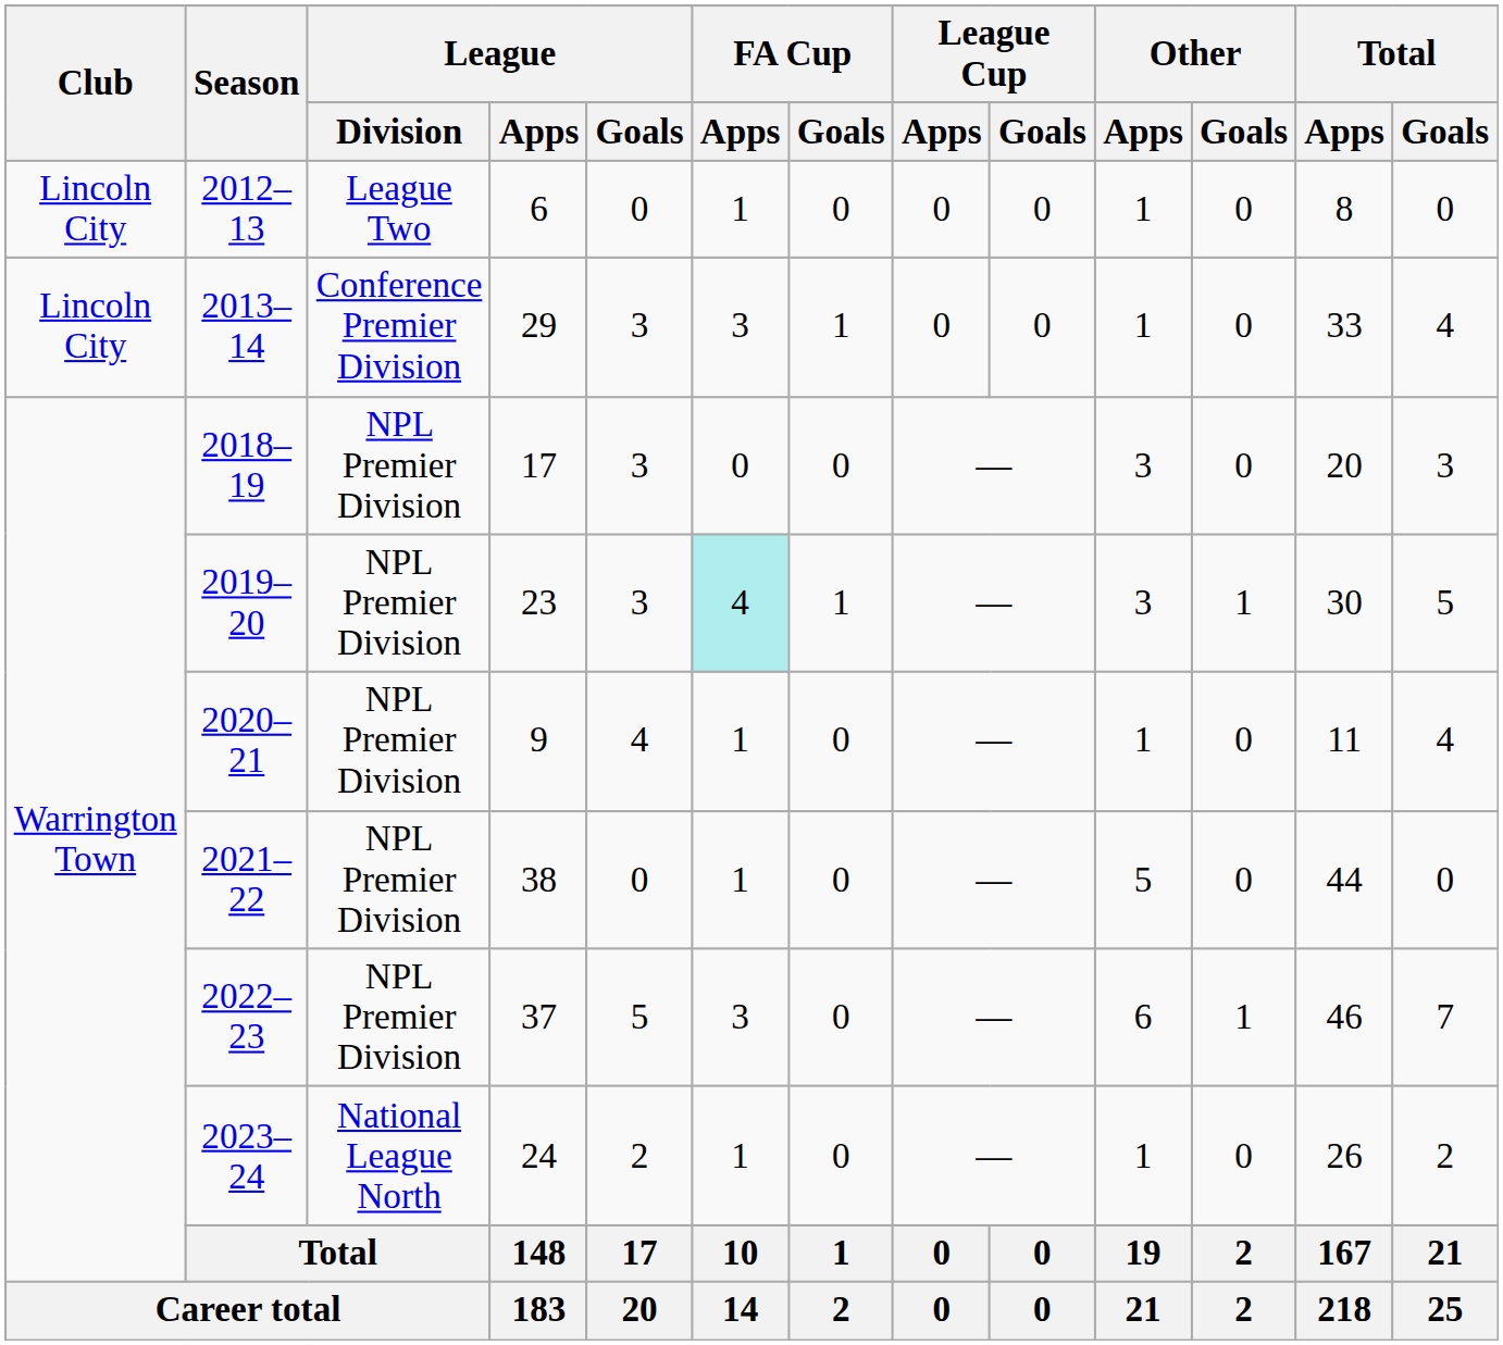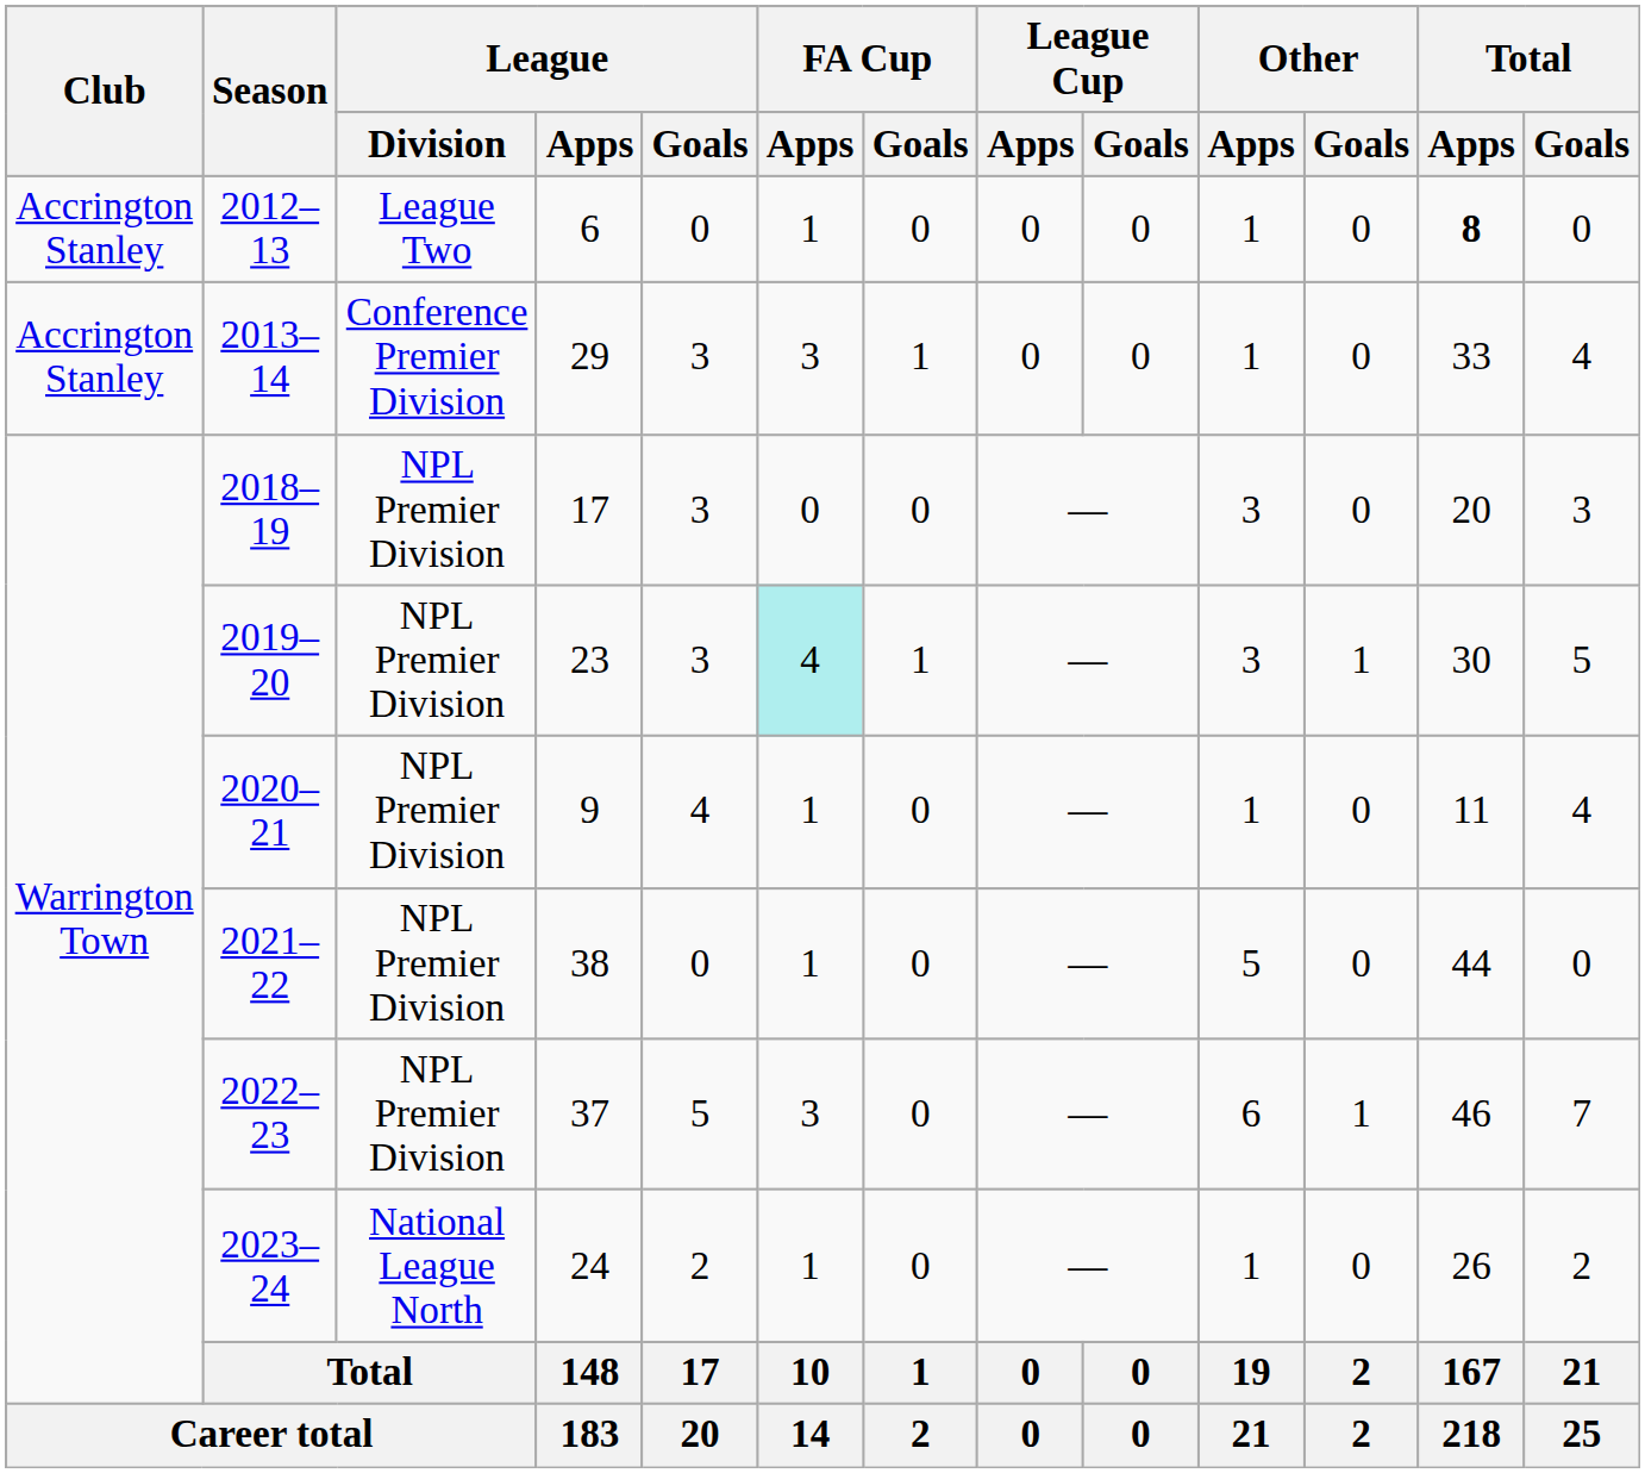 <table class="wikitable" style="text-align: center;">
 <tr>
 <th rowspan="2">Club</th>
 <th rowspan="2">Season</th>
 <th colspan="3">League</th>
 <th colspan="2">FA Cup</th>
 <th colspan="2">League Cup</th>
 <th colspan="2">Other</th>
 <th colspan="2">Total</th>
 </tr>
 <tr>
 <th>Division</th>
 <th>Apps</th>
 <th>Goals</th>
 <th>Apps</th>
 <th>Goals</th>
 <th>Apps</th>
 <th>Goals</th>
 <th>Apps</th>
 <th>Goals</th>
 <th>Apps</th>
 <th>Goals</th>
 </tr>
 <tr>
-<td valign="center"><a href='#'>Lincoln City</a></td>
+<td valign="center"><a href='#'>Accrington Stanley</a></td>
 <td><a href='#'>2012–13</a></td>
 <td><a href='#'>League Two</a></td>
 <td>6</td>
 <td>0</td>
 <td>1</td>
 <td>0</td>
 <td>0</td>
 <td>0</td>
 <td>1</td>
 <td>0</td>
-<td>8</td>
+<td><strong>8</strong></td>
 <td>0</td>
 </tr>
 <tr>
-<td valign="center"><a href='#'>Lincoln City</a></td>
+<td valign="center"><a href='#'>Accrington Stanley</a></td>
 <td><a href='#'>2013–14</a></td>
 <td><a href='#'>Conference Premier Division</a></td>
 <td>29</td>
 <td>3</td>
 <td>3</td>
 <td>1</td>
 <td>0</td>
 <td>0</td>
 <td>1</td>
 <td>0</td>
 <td>33</td>
 <td>4</td>
 </tr>
 <tr>
 <td rowspan="7"><a href='#'>Warrington Town</a></td>
 <td><a href='#'>2018–19</a></td>
 <td><a href='#'>NPL</a> Premier Division</td>
 <td>17</td>
 <td>3</td>
 <td>0</td>
 <td>0</td>
 <td colspan="2">—</td>
 <td>3</td>
 <td>0</td>
 <td>20</td>
 <td>3</td>
 </tr>
 <tr>
 <td><a href='#'>2019–20</a></td>
 <td>NPL Premier Division</td>
 <td>23</td>
 <td>3</td>
 <td style="background: paleturquoise;">4</td>
 <td>1</td>
 <td colspan="2">—</td>
 <td>3</td>
 <td>1</td>
 <td>30</td>
 <td>5</td>
 </tr>
 <tr>
 <td><a href='#'>2020–21</a></td>
 <td>NPL Premier Division</td>
 <td>9</td>
 <td>4</td>
 <td>1</td>
 <td>0</td>
 <td colspan="2">—</td>
 <td>1</td>
 <td>0</td>
 <td>11</td>
 <td>4</td>
 </tr>
 <tr>
 <td><a href='#'>2021–22</a></td>
 <td>NPL Premier Division</td>
 <td>38</td>
 <td>0</td>
 <td>1</td>
 <td>0</td>
 <td colspan="2">—</td>
 <td>5</td>
 <td>0</td>
 <td>44</td>
 <td>0</td>
 </tr>
 <tr>
 <td><a href='#'>2022–23</a></td>
 <td>NPL Premier Division</td>
 <td>37</td>
 <td>5</td>
 <td>3</td>
 <td>0</td>
 <td colspan="2">—</td>
 <td>6</td>
 <td>1</td>
 <td>46</td>
 <td>7</td>
 </tr>
 <tr>
 <td><a href='#'>2023–24</a></td>
 <td><a href='#'>National League North</a></td>
 <td>24</td>
 <td>2</td>
 <td>1</td>
 <td>0</td>
 <td colspan="2">—</td>
 <td>1</td>
 <td>0</td>
 <td>26</td>
 <td>2</td>
 </tr>
 <tr>
 <th colspan="2">Total</th>
 <th>148</th>
 <th>17</th>
 <th>10</th>
 <th>1</th>
 <th>0</th>
 <th>0</th>
 <th>19</th>
 <th>2</th>
 <th>167</th>
 <th>21</th>
 </tr>
 <tr>
 <th colspan="3">Career total</th>
 <th>183</th>
 <th>20</th>
 <th>14</th>
 <th>2</th>
 <th>0</th>
 <th>0</th>
 <th>21</th>
 <th>2</th>
 <th>218</th>
 <th>25</th>
 </tr>
 </table>
